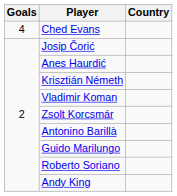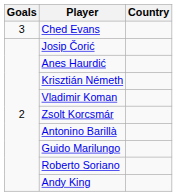 <table class="wikitable" style="text-align: left;">
 <tr>
 <th>Goals</th>
 <th>Player</th>
 <th>Country</th>
 </tr>
 <tr>
-<td align=center>4</td>
+<td align=center>3</td>
 <td><a href='#'>Ched Evans</a></td>
 <td></td>
 </tr>
 <tr>
 <td rowspan="9" align=center>2</td>
 <td><a href='#'>Josip Čorić</a></td>
 <td></td>
 </tr>
 <tr>
 <td><a href='#'>Anes Haurdić</a></td>
 <td></td>
 </tr>
 <tr>
 <td><a href='#'>Krisztián Németh</a></td>
 <td></td>
 </tr>
 <tr>
 <td><a href='#'>Vladimir Koman</a></td>
 <td></td>
 </tr>
 <tr>
 <td><a href='#'>Zsolt Korcsmár</a></td>
 <td></td>
 </tr>
 <tr>
 <td><a href='#'>Antonino Barillà</a></td>
 <td></td>
 </tr>
 <tr>
 <td><a href='#'>Guido Marilungo</a></td>
 <td></td>
 </tr>
 <tr>
 <td><a href='#'>Roberto Soriano</a></td>
 <td></td>
 </tr>
 <tr>
 <td><a href='#'>Andy King</a></td>
 <td></td>
 </tr>
 </table>
